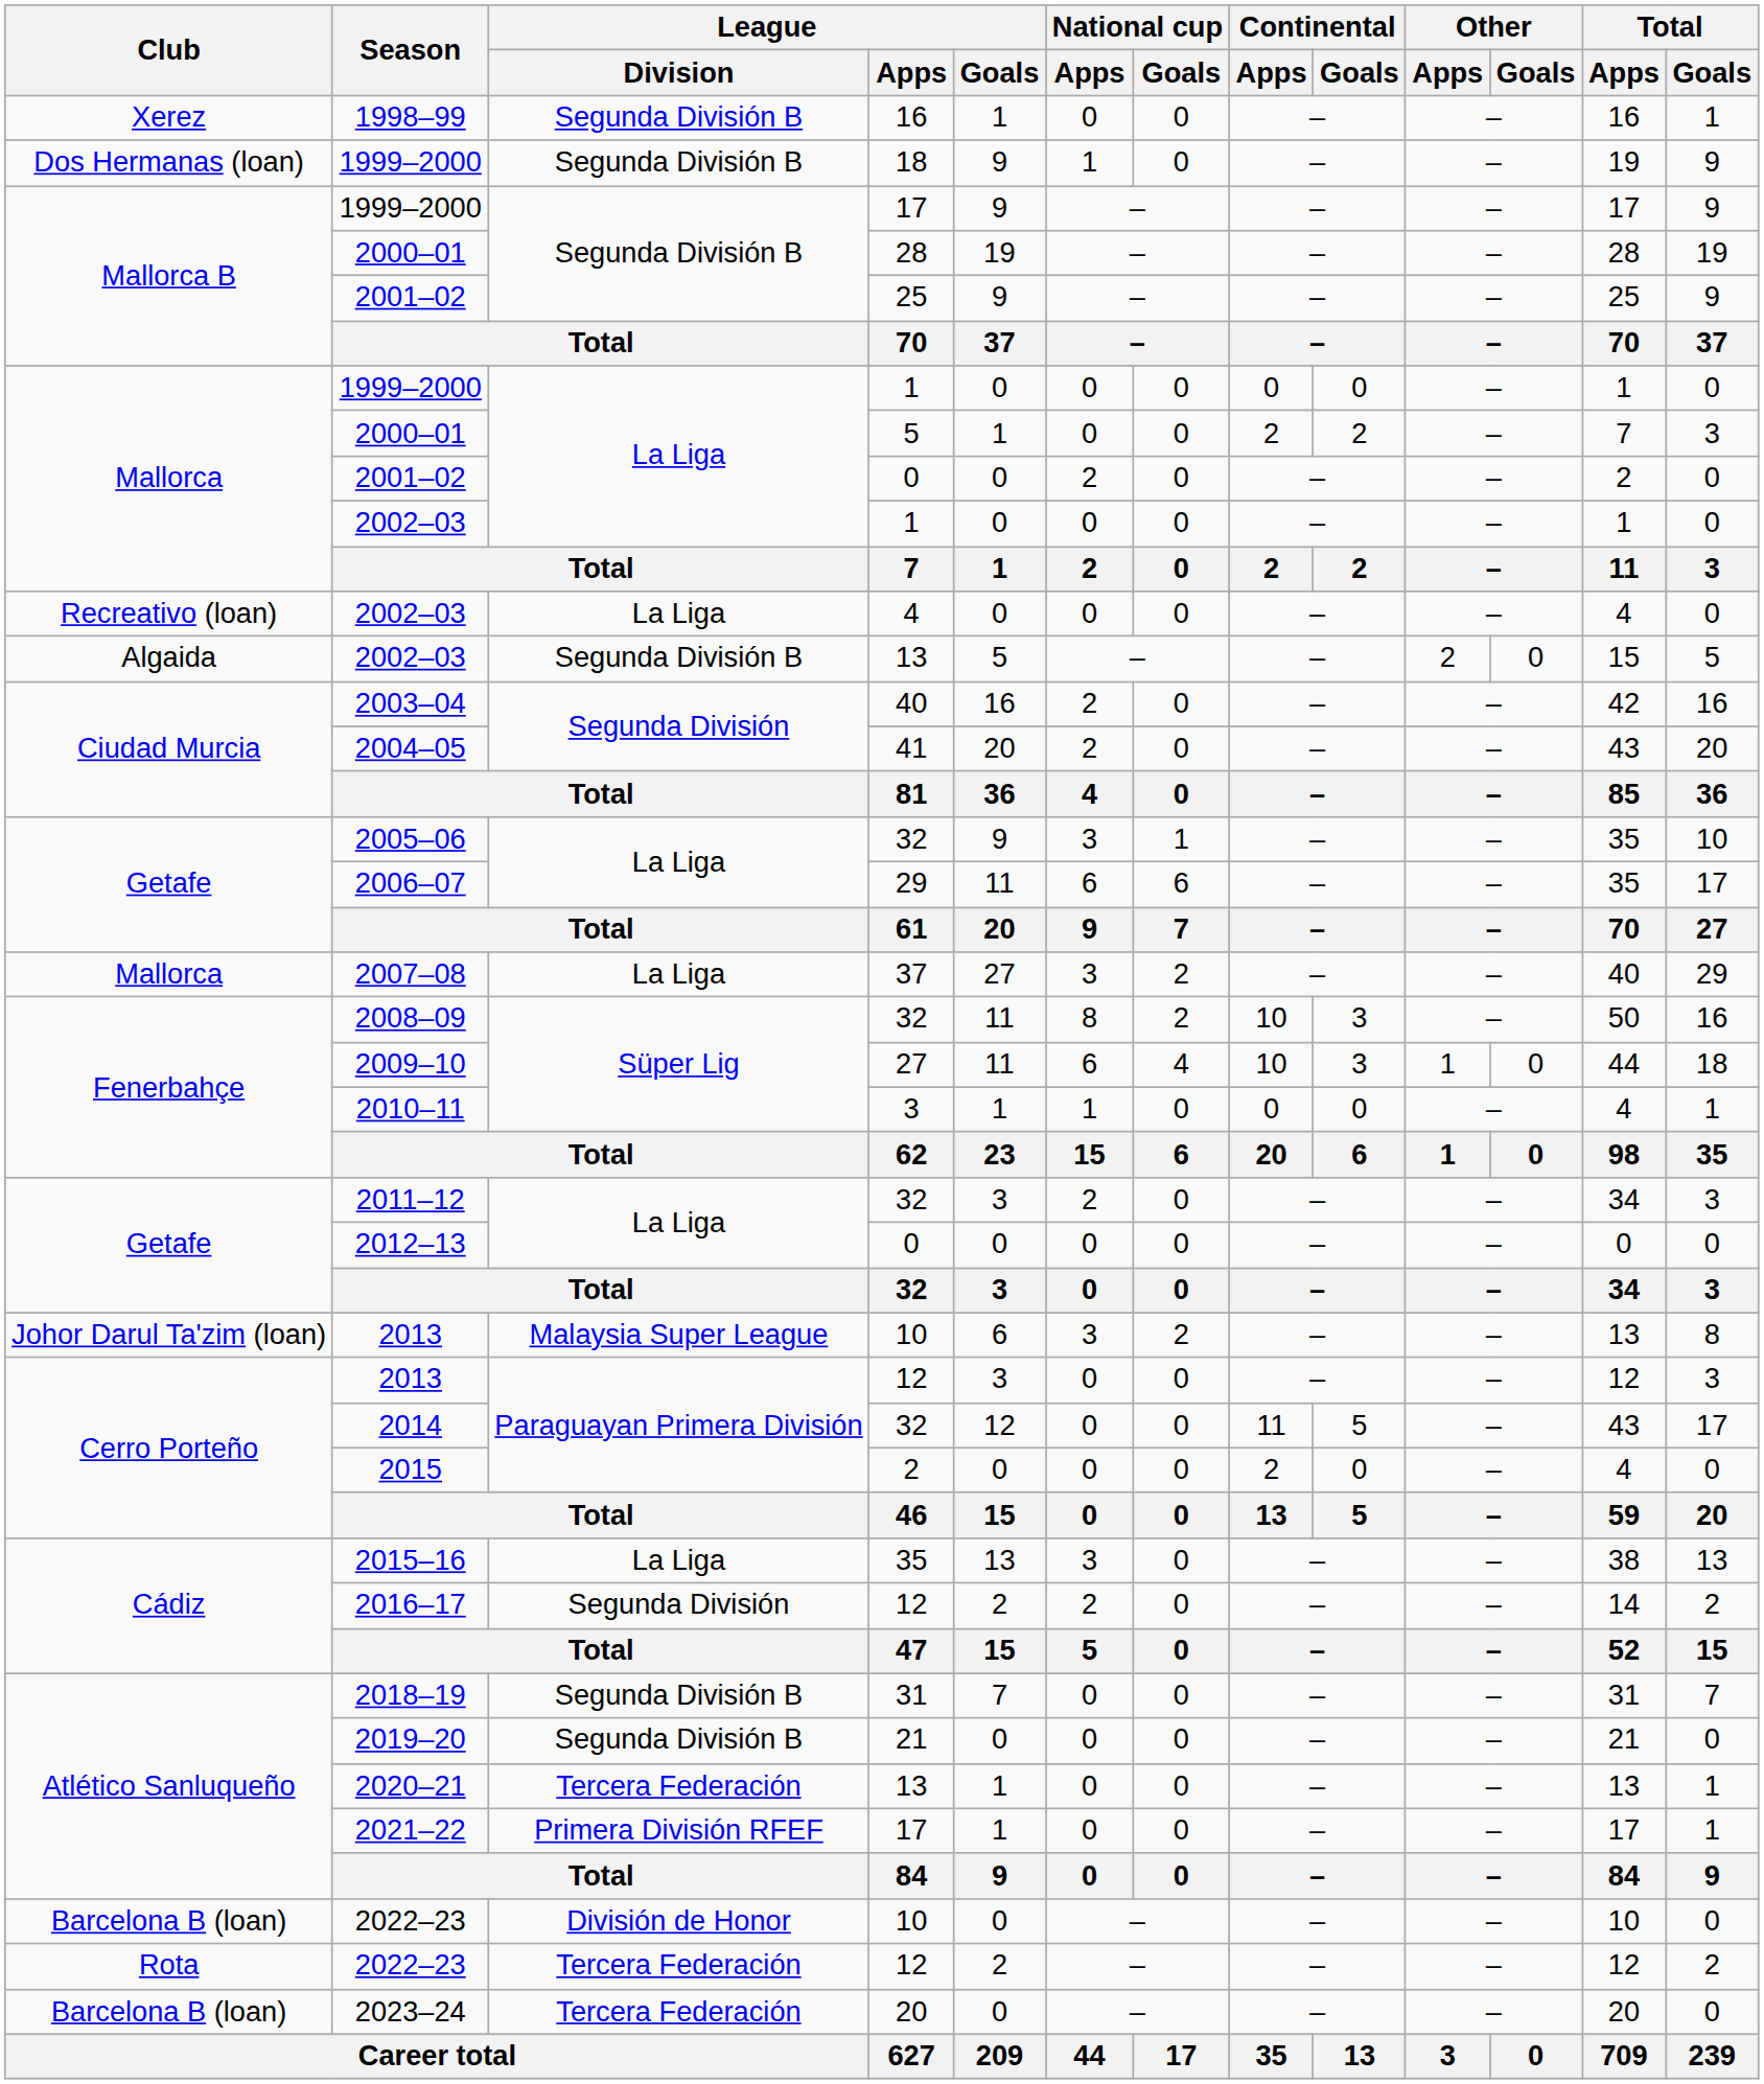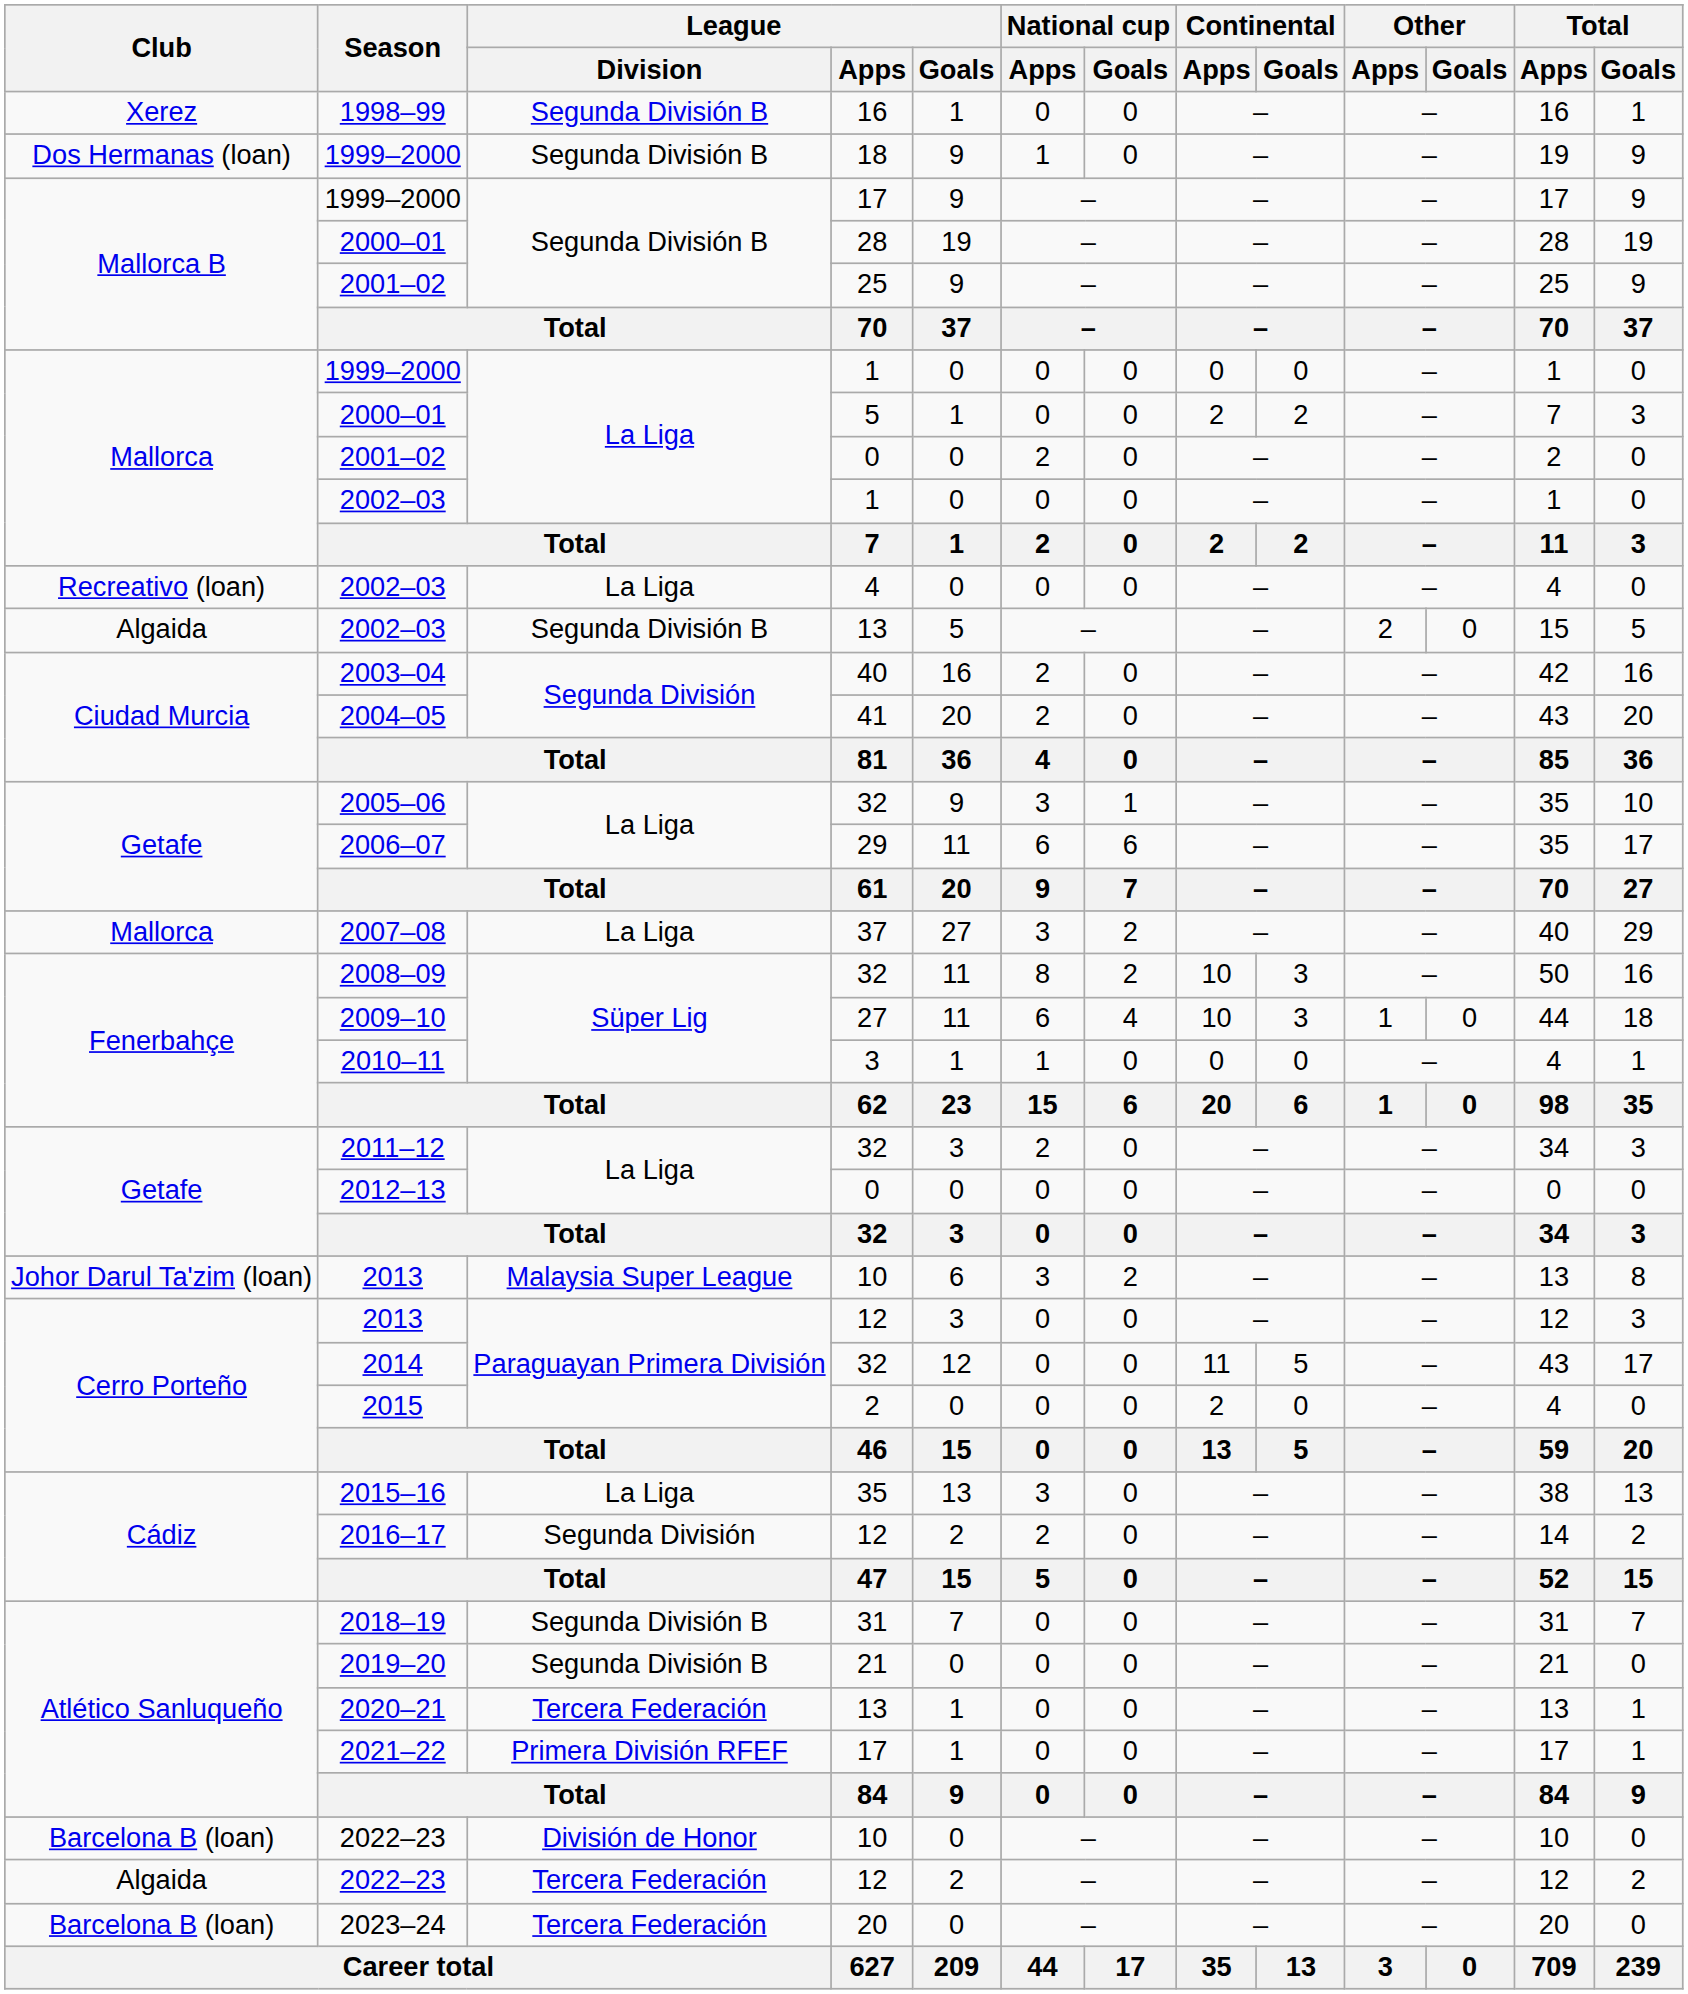 <table class="wikitable" style="text-align:center">
 <tr>
 <th rowspan="2">Club</th>
 <th rowspan="2">Season</th>
 <th colspan="3">League</th>
 <th colspan="2">National cup</th>
 <th colspan="2">Continental</th>
 <th colspan="2">Other</th>
 <th colspan="2">Total</th>
 </tr>
 <tr>
 <th>Division</th>
 <th>Apps</th>
 <th>Goals</th>
 <th>Apps</th>
 <th>Goals</th>
 <th>Apps</th>
 <th>Goals</th>
 <th>Apps</th>
 <th>Goals</th>
 <th>Apps</th>
 <th>Goals</th>
 </tr>
 <tr>
 <td><a href='#'>Xerez</a></td>
 <td><a href='#'>1998–99</a></td>
 <td><a href='#'>Segunda División B</a></td>
 <td>16</td>
 <td>1</td>
 <td>0</td>
 <td>0</td>
 <td colspan="2">–</td>
 <td colspan="2">–</td>
 <td>16</td>
 <td>1</td>
 </tr>
 <tr>
 <td><a href='#'>Dos Hermanas</a> (loan)</td>
 <td><a href='#'>1999–2000</a></td>
 <td>Segunda División B</td>
 <td>18</td>
 <td>9</td>
 <td>1</td>
 <td>0</td>
 <td colspan="2">–</td>
 <td colspan="2">–</td>
 <td>19</td>
 <td>9</td>
 </tr>
 <tr>
 <td rowspan="4"><a href='#'>Mallorca B</a></td>
 <td>1999–2000</td>
 <td rowspan="3">Segunda División B</td>
 <td>17</td>
 <td>9</td>
 <td colspan="2">–</td>
 <td colspan="2">–</td>
 <td colspan="2">–</td>
 <td>17</td>
 <td>9</td>
 </tr>
 <tr>
 <td><a href='#'>2000–01</a></td>
 <td>28</td>
 <td>19</td>
 <td colspan="2">–</td>
 <td colspan="2">–</td>
 <td colspan="2">–</td>
 <td>28</td>
 <td>19</td>
 </tr>
 <tr>
 <td><a href='#'>2001–02</a></td>
 <td>25</td>
 <td>9</td>
 <td colspan="2">–</td>
 <td colspan="2">–</td>
 <td colspan="2">–</td>
 <td>25</td>
 <td>9</td>
 </tr>
 <tr>
 <th colspan="2">Total</th>
 <th>70</th>
 <th>37</th>
 <th colspan="2">–</th>
 <th colspan="2">–</th>
 <th colspan="2">–</th>
 <th>70</th>
 <th>37</th>
 </tr>
 <tr>
 <td rowspan="5"><a href='#'>Mallorca</a></td>
 <td><a href='#'>1999–2000</a></td>
 <td rowspan="4"><a href='#'>La Liga</a></td>
 <td>1</td>
 <td>0</td>
 <td>0</td>
 <td>0</td>
 <td>0</td>
 <td>0</td>
 <td colspan="2">–</td>
 <td>1</td>
 <td>0</td>
 </tr>
 <tr>
 <td><a href='#'>2000–01</a></td>
 <td>5</td>
 <td>1</td>
 <td>0</td>
 <td>0</td>
 <td>2</td>
 <td>2</td>
 <td colspan="2">–</td>
 <td>7</td>
 <td>3</td>
 </tr>
 <tr>
 <td><a href='#'>2001–02</a></td>
 <td>0</td>
 <td>0</td>
 <td>2</td>
 <td>0</td>
 <td colspan="2">–</td>
 <td colspan="2">–</td>
 <td>2</td>
 <td>0</td>
 </tr>
 <tr>
 <td><a href='#'>2002–03</a></td>
 <td>1</td>
 <td>0</td>
 <td>0</td>
 <td>0</td>
 <td colspan="2">–</td>
 <td colspan="2">–</td>
 <td>1</td>
 <td>0</td>
 </tr>
 <tr>
 <th colspan="2">Total</th>
 <th>7</th>
 <th>1</th>
 <th>2</th>
 <th>0</th>
 <th>2</th>
 <th>2</th>
 <th colspan="2">–</th>
 <th>11</th>
 <th>3</th>
 </tr>
 <tr>
 <td><a href='#'>Recreativo</a> (loan)</td>
 <td><a href='#'>2002–03</a></td>
 <td>La Liga</td>
 <td>4</td>
 <td>0</td>
 <td>0</td>
 <td>0</td>
 <td colspan="2">–</td>
 <td colspan="2">–</td>
 <td>4</td>
 <td>0</td>
 </tr>
 <tr>
 <td>Algaida</td>
 <td><a href='#'>2002–03</a></td>
 <td>Segunda División B</td>
 <td>13</td>
 <td>5</td>
 <td colspan="2">–</td>
 <td colspan="2">–</td>
 <td>2</td>
 <td>0</td>
 <td>15</td>
 <td>5</td>
 </tr>
 <tr>
 <td rowspan="3"><a href='#'>Ciudad Murcia</a></td>
 <td><a href='#'>2003–04</a></td>
 <td rowspan="2"><a href='#'>Segunda División</a></td>
 <td>40</td>
 <td>16</td>
 <td>2</td>
 <td>0</td>
 <td colspan="2">–</td>
 <td colspan="2">–</td>
 <td>42</td>
 <td>16</td>
 </tr>
 <tr>
 <td><a href='#'>2004–05</a></td>
 <td>41</td>
 <td>20</td>
 <td>2</td>
 <td>0</td>
 <td colspan="2">–</td>
 <td colspan="2">–</td>
 <td>43</td>
 <td>20</td>
 </tr>
 <tr>
 <th colspan="2">Total</th>
 <th>81</th>
 <th>36</th>
 <th>4</th>
 <th>0</th>
 <th colspan="2">–</th>
 <th colspan="2">–</th>
 <th>85</th>
 <th>36</th>
 </tr>
 <tr>
 <td rowspan="3"><a href='#'>Getafe</a></td>
 <td><a href='#'>2005–06</a></td>
 <td rowspan="2">La Liga</td>
 <td>32</td>
 <td>9</td>
 <td>3</td>
 <td>1</td>
 <td colspan="2">–</td>
 <td colspan="2">–</td>
 <td>35</td>
 <td>10</td>
 </tr>
 <tr>
 <td><a href='#'>2006–07</a></td>
 <td>29</td>
 <td>11</td>
 <td>6</td>
 <td>6</td>
 <td colspan="2">–</td>
 <td colspan="2">–</td>
 <td>35</td>
 <td>17</td>
 </tr>
 <tr>
 <th colspan="2">Total</th>
 <th>61</th>
 <th>20</th>
 <th>9</th>
 <th>7</th>
 <th colspan="2">–</th>
 <th colspan="2">–</th>
 <th>70</th>
 <th>27</th>
 </tr>
 <tr>
 <td><a href='#'>Mallorca</a></td>
 <td><a href='#'>2007–08</a></td>
 <td>La Liga</td>
 <td>37</td>
 <td>27</td>
 <td>3</td>
 <td>2</td>
 <td colspan="2">–</td>
 <td colspan="2">–</td>
 <td>40</td>
 <td>29</td>
 </tr>
 <tr>
 <td rowspan="4"><a href='#'>Fenerbahçe</a></td>
 <td><a href='#'>2008–09</a></td>
 <td rowspan="3"><a href='#'>Süper Lig</a></td>
 <td>32</td>
 <td>11</td>
 <td>8</td>
 <td>2</td>
 <td>10</td>
 <td>3</td>
 <td colspan="2">–</td>
 <td>50</td>
 <td>16</td>
 </tr>
 <tr>
 <td><a href='#'>2009–10</a></td>
 <td>27</td>
 <td>11</td>
 <td>6</td>
 <td>4</td>
 <td>10</td>
 <td>3</td>
 <td>1</td>
 <td>0</td>
 <td>44</td>
 <td>18</td>
 </tr>
 <tr>
 <td><a href='#'>2010–11</a></td>
 <td>3</td>
 <td>1</td>
 <td>1</td>
 <td>0</td>
 <td>0</td>
 <td>0</td>
 <td colspan="2">–</td>
 <td>4</td>
 <td>1</td>
 </tr>
 <tr>
 <th colspan="2">Total</th>
 <th>62</th>
 <th>23</th>
 <th>15</th>
 <th>6</th>
 <th>20</th>
 <th>6</th>
 <th>1</th>
 <th>0</th>
 <th>98</th>
 <th>35</th>
 </tr>
 <tr>
 <td rowspan="3"><a href='#'>Getafe</a></td>
 <td><a href='#'>2011–12</a></td>
 <td rowspan="2">La Liga</td>
 <td>32</td>
 <td>3</td>
 <td>2</td>
 <td>0</td>
 <td colspan="2">–</td>
 <td colspan="2">–</td>
 <td>34</td>
 <td>3</td>
 </tr>
 <tr>
 <td><a href='#'>2012–13</a></td>
 <td>0</td>
 <td>0</td>
 <td>0</td>
 <td>0</td>
 <td colspan="2">–</td>
 <td colspan="2">–</td>
 <td>0</td>
 <td>0</td>
 </tr>
 <tr>
 <th colspan="2">Total</th>
 <th>32</th>
 <th>3</th>
 <th>0</th>
 <th>0</th>
 <th colspan="2">–</th>
 <th colspan="2">–</th>
 <th>34</th>
 <th>3</th>
 </tr>
 <tr>
 <td><a href='#'>Johor Darul Ta'zim</a> (loan)</td>
 <td><a href='#'>2013</a></td>
 <td><a href='#'>Malaysia Super League</a></td>
 <td>10</td>
 <td>6</td>
 <td>3</td>
 <td>2</td>
 <td colspan="2">–</td>
 <td colspan="2">–</td>
 <td>13</td>
 <td>8</td>
 </tr>
 <tr>
 <td rowspan="4"><a href='#'>Cerro Porteño</a></td>
 <td><a href='#'>2013</a></td>
 <td rowspan="3"><a href='#'>Paraguayan Primera División</a></td>
 <td>12</td>
 <td>3</td>
 <td>0</td>
 <td>0</td>
 <td colspan="2">–</td>
 <td colspan="2">–</td>
 <td>12</td>
 <td>3</td>
 </tr>
 <tr>
 <td><a href='#'>2014</a></td>
 <td>32</td>
 <td>12</td>
 <td>0</td>
 <td>0</td>
 <td>11</td>
 <td>5</td>
 <td colspan="2">–</td>
 <td>43</td>
 <td>17</td>
 </tr>
 <tr>
 <td><a href='#'>2015</a></td>
 <td>2</td>
 <td>0</td>
 <td>0</td>
 <td>0</td>
 <td>2</td>
 <td>0</td>
 <td colspan="2">–</td>
 <td>4</td>
 <td>0</td>
 </tr>
 <tr>
 <th colspan="2">Total</th>
 <th>46</th>
 <th>15</th>
 <th>0</th>
 <th>0</th>
 <th>13</th>
 <th>5</th>
 <th colspan="2">–</th>
 <th>59</th>
 <th>20</th>
 </tr>
 <tr>
 <td rowspan="3"><a href='#'>Cádiz</a></td>
 <td><a href='#'>2015–16</a></td>
 <td>La Liga</td>
 <td>35</td>
 <td>13</td>
 <td>3</td>
 <td>0</td>
 <td colspan="2">–</td>
 <td colspan="2">–</td>
 <td>38</td>
 <td>13</td>
 </tr>
 <tr>
 <td><a href='#'>2016–17</a></td>
 <td>Segunda División</td>
 <td>12</td>
 <td>2</td>
 <td>2</td>
 <td>0</td>
 <td colspan="2">–</td>
 <td colspan="2">–</td>
 <td>14</td>
 <td>2</td>
 </tr>
 <tr>
 <th colspan="2">Total</th>
 <th>47</th>
 <th>15</th>
 <th>5</th>
 <th>0</th>
 <th colspan="2">–</th>
 <th colspan="2">–</th>
 <th>52</th>
 <th>15</th>
 </tr>
 <tr>
 <td rowspan="5"><a href='#'>Atlético Sanluqueño</a></td>
 <td><a href='#'>2018–19</a></td>
 <td>Segunda División B</td>
 <td>31</td>
 <td>7</td>
 <td>0</td>
 <td>0</td>
 <td colspan="2">–</td>
 <td colspan="2">–</td>
 <td>31</td>
 <td>7</td>
 </tr>
 <tr>
 <td><a href='#'>2019–20</a></td>
 <td>Segunda División B</td>
 <td>21</td>
 <td>0</td>
 <td>0</td>
 <td>0</td>
 <td colspan="2">–</td>
 <td colspan="2">–</td>
 <td>21</td>
 <td>0</td>
 </tr>
 <tr>
 <td><a href='#'>2020–21</a></td>
 <td><a href='#'>Tercera Federación</a></td>
 <td>13</td>
 <td>1</td>
 <td>0</td>
 <td>0</td>
 <td colspan="2">–</td>
 <td colspan="2">–</td>
 <td>13</td>
 <td>1</td>
 </tr>
 <tr>
 <td><a href='#'>2021–22</a></td>
 <td><a href='#'>Primera División RFEF</a></td>
 <td>17</td>
 <td>1</td>
 <td>0</td>
 <td>0</td>
 <td colspan="2">–</td>
 <td colspan="2">–</td>
 <td>17</td>
 <td>1</td>
 </tr>
 <tr>
 <th colspan="2">Total</th>
 <th>84</th>
 <th>9</th>
 <th>0</th>
 <th>0</th>
 <th colspan="2">–</th>
 <th colspan="2">–</th>
 <th>84</th>
 <th>9</th>
 </tr>
 <tr>
 <td><a href='#'>Barcelona B</a> (loan)</td>
 <td>2022–23</td>
 <td><a href='#'>División de Honor</a></td>
 <td>10</td>
 <td>0</td>
 <td colspan="2">–</td>
 <td colspan="2">–</td>
 <td colspan="2">–</td>
 <td>10</td>
 <td>0</td>
 </tr>
 <tr>
-<td><a href='#'>Rota</a></td>
+<td>Algaida</td>
 <td><a href='#'>2022–23</a></td>
 <td><a href='#'>Tercera Federación</a></td>
 <td>12</td>
 <td>2</td>
 <td colspan="2">–</td>
 <td colspan="2">–</td>
 <td colspan="2">–</td>
 <td>12</td>
 <td>2</td>
 </tr>
 <tr>
 <td><a href='#'>Barcelona B</a> (loan)</td>
 <td>2023–24</td>
 <td><a href='#'>Tercera Federación</a></td>
 <td>20</td>
 <td>0</td>
 <td colspan="2">–</td>
 <td colspan="2">–</td>
 <td colspan="2">–</td>
 <td>20</td>
 <td>0</td>
 </tr>
 <tr>
 <th colspan="3">Career total</th>
 <th>627</th>
 <th>209</th>
 <th>44</th>
 <th>17</th>
 <th>35</th>
 <th>13</th>
 <th>3</th>
 <th>0</th>
 <th>709</th>
 <th>239</th>
 </tr>
 </table>
